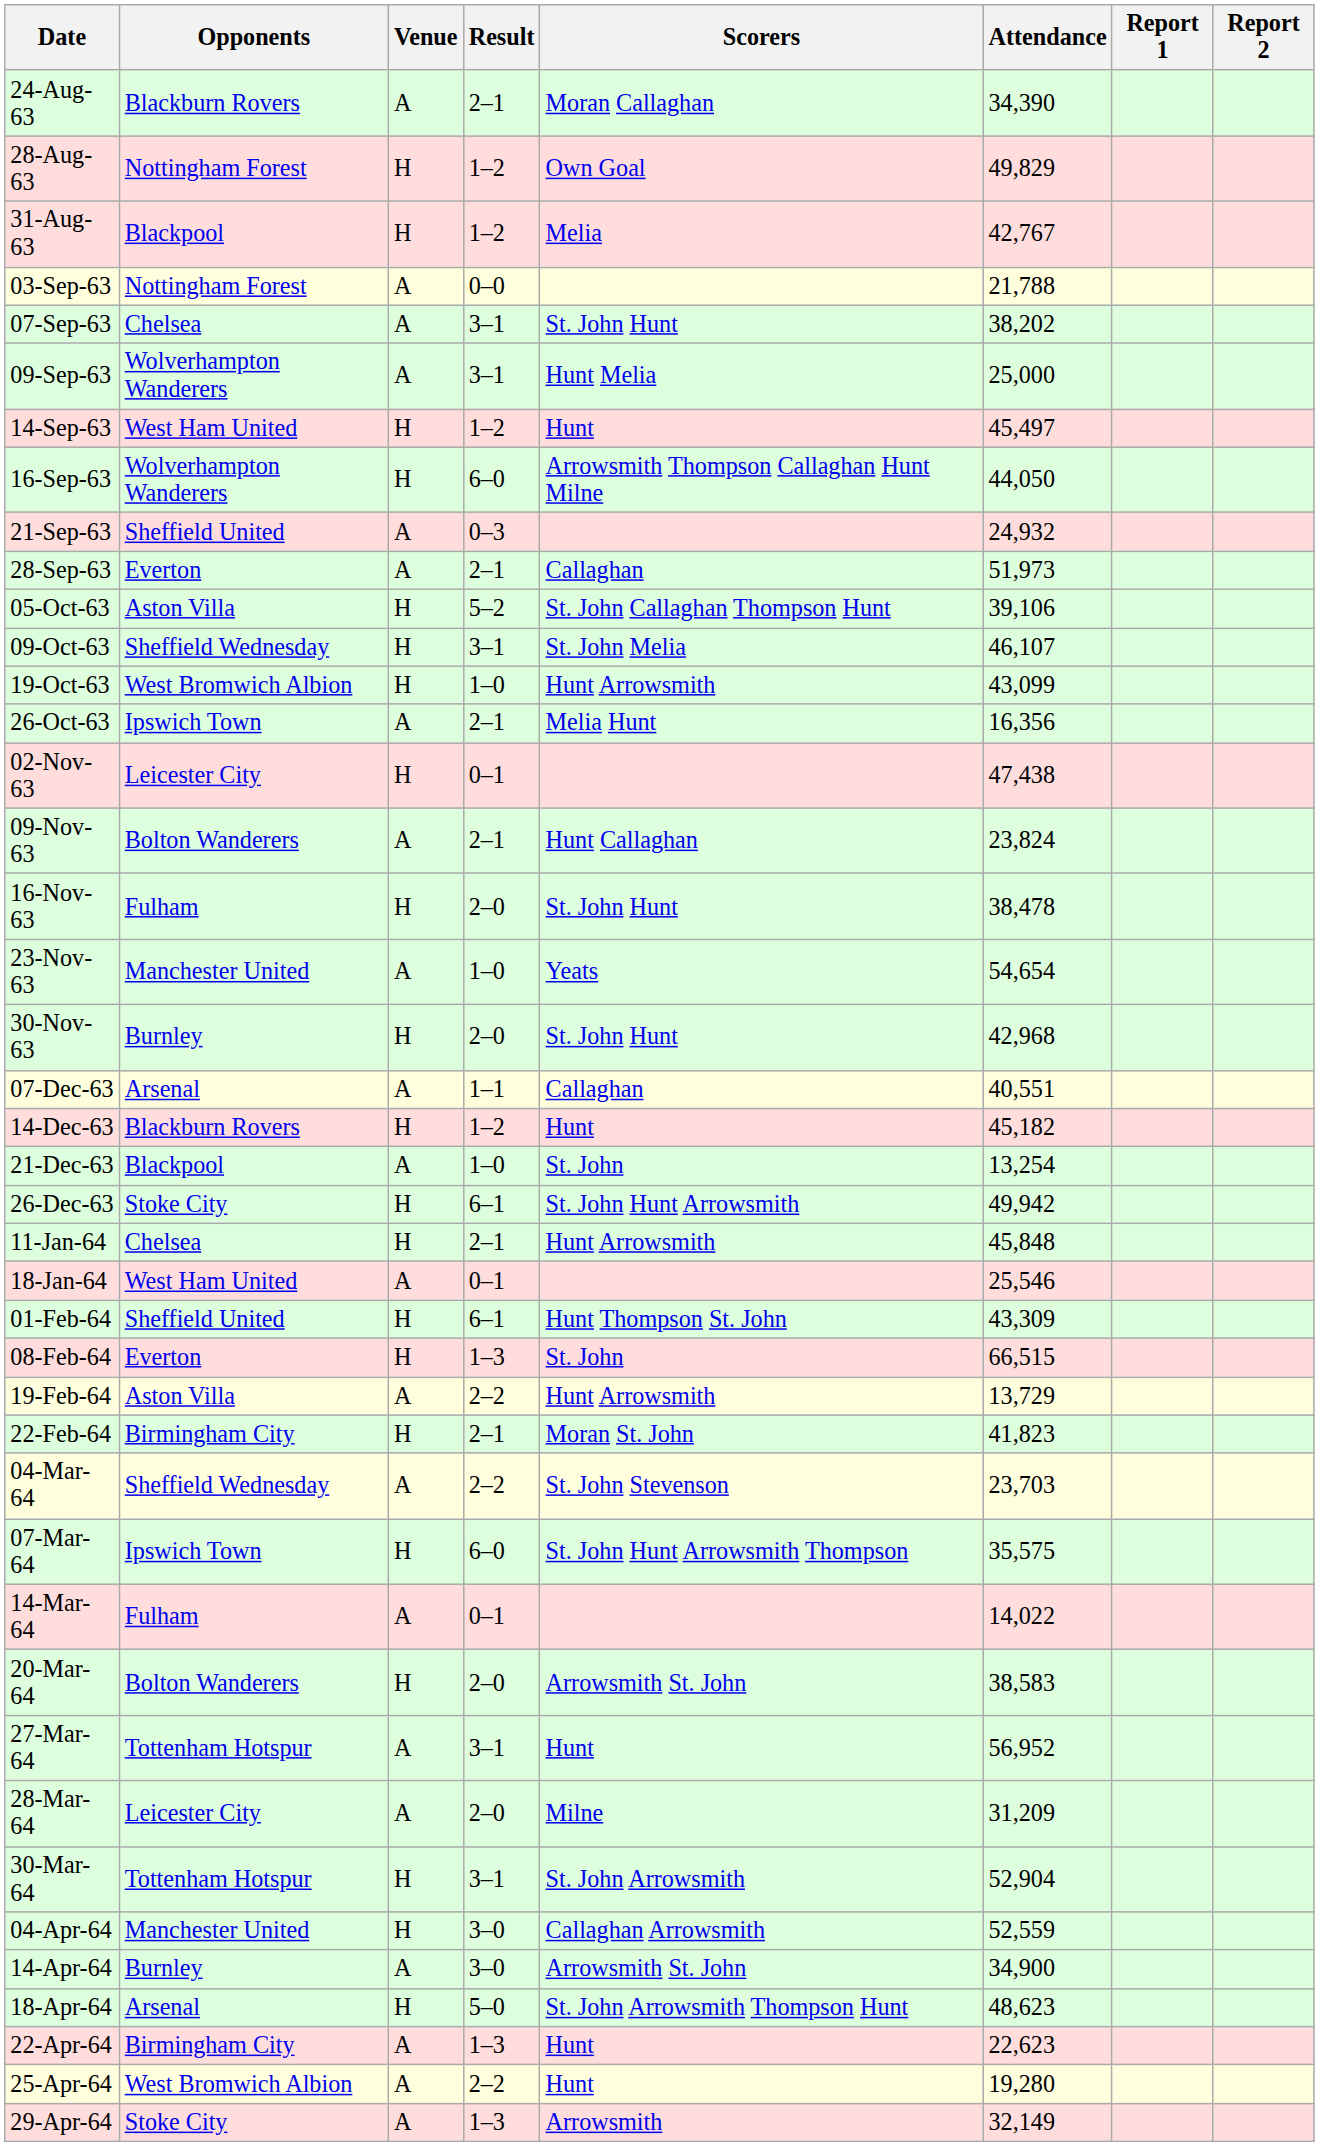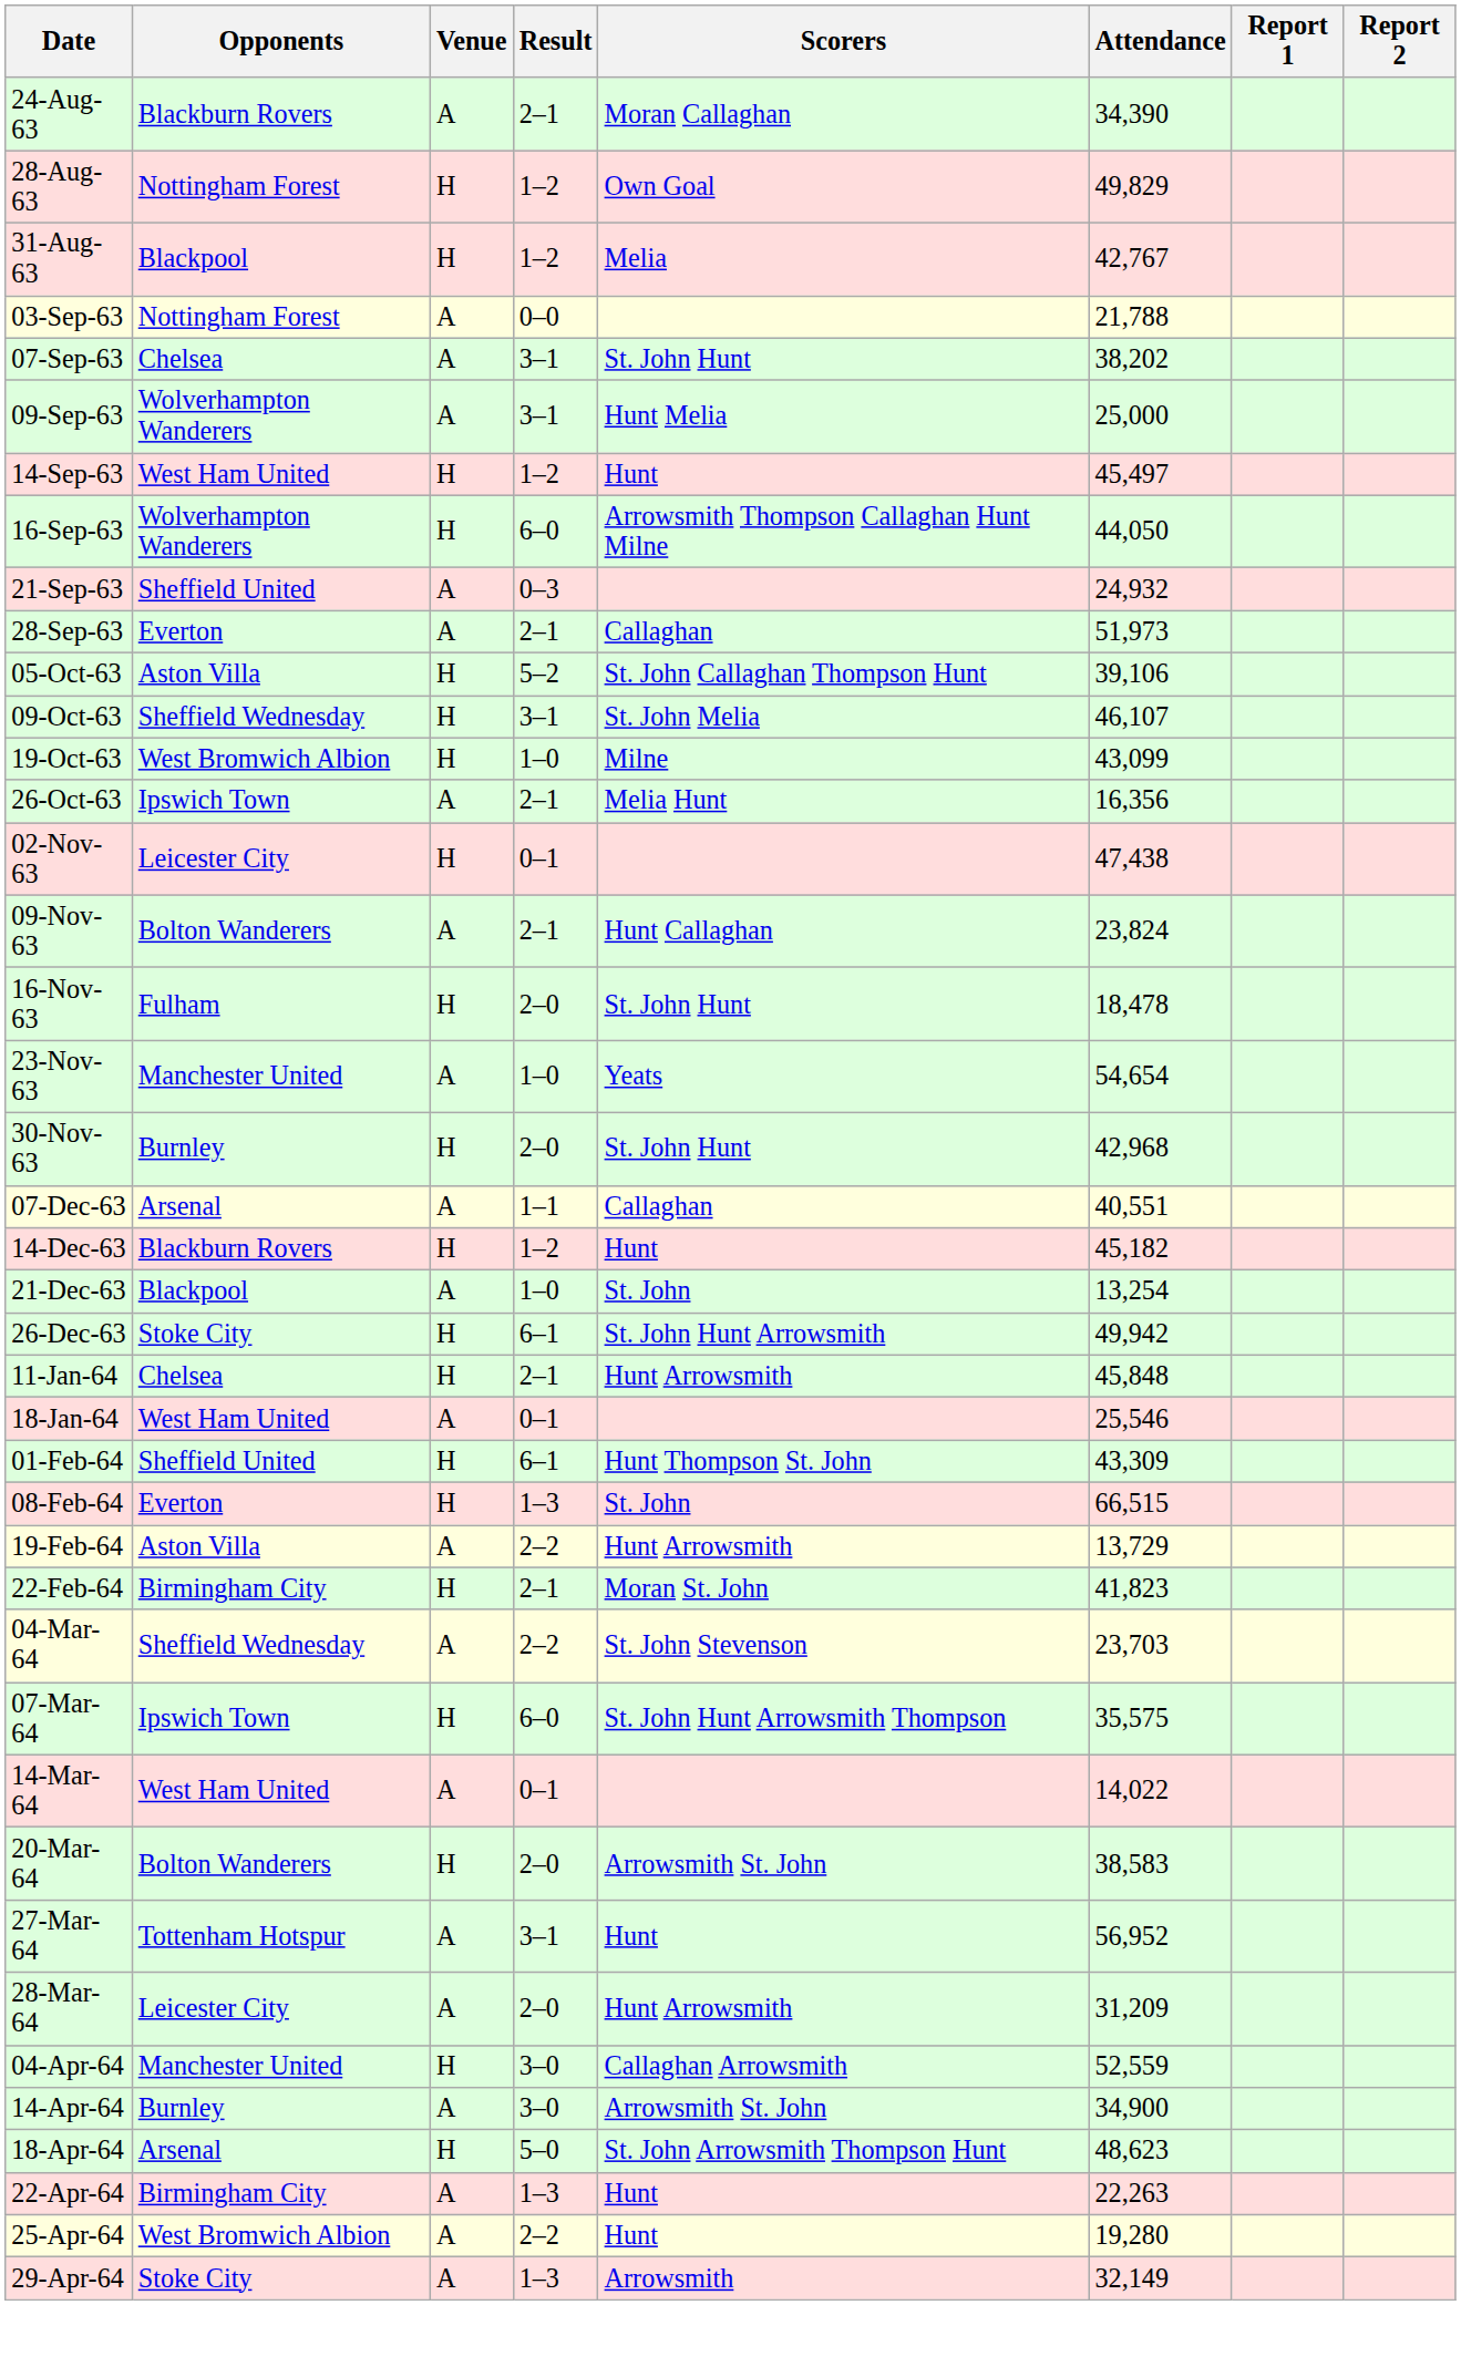 <table class=wikitable>
 <tr>
 <th>Date</th>
 <th>Opponents</th>
 <th>Venue</th>
 <th>Result</th>
 <th>Scorers</th>
 <th>Attendance</th>
 <th>Report 1</th>
 <th>Report 2</th>
 </tr>
 <tr bgcolor="#ddffdd">
 <td>24-Aug-63</td>
 <td><a href='#'>Blackburn Rovers</a></td>
 <td>A</td>
 <td>2–1</td>
 <td><a href='#'>Moran</a>  <a href='#'>Callaghan</a> </td>
 <td>34,390</td>
 <td></td>
 <td></td>
 </tr>
 <tr bgcolor="#ffdddd">
 <td>28-Aug-63</td>
 <td><a href='#'>Nottingham Forest</a></td>
 <td>H</td>
 <td>1–2</td>
 <td><a href='#'>Own Goal</a> </td>
 <td>49,829</td>
 <td></td>
 <td></td>
 </tr>
 <tr bgcolor="#ffdddd">
 <td>31-Aug-63</td>
 <td><a href='#'>Blackpool</a></td>
 <td>H</td>
 <td>1–2</td>
 <td><a href='#'>Melia</a> </td>
 <td>42,767</td>
 <td></td>
 <td></td>
 </tr>
 <tr bgcolor="#ffffdd">
 <td>03-Sep-63</td>
 <td><a href='#'>Nottingham Forest</a></td>
 <td>A</td>
 <td>0–0</td>
 <td></td>
 <td>21,788</td>
 <td></td>
 <td></td>
 </tr>
 <tr bgcolor="#ddffdd">
 <td>07-Sep-63</td>
 <td><a href='#'>Chelsea</a></td>
 <td>A</td>
 <td>3–1</td>
 <td><a href='#'>St. John</a>  <a href='#'>Hunt</a> </td>
 <td>38,202</td>
 <td></td>
 <td></td>
 </tr>
 <tr bgcolor="#ddffdd">
 <td>09-Sep-63</td>
 <td><a href='#'>Wolverhampton Wanderers</a></td>
 <td>A</td>
 <td>3–1</td>
 <td><a href='#'>Hunt</a>  <a href='#'>Melia</a> </td>
 <td>25,000</td>
 <td></td>
 <td></td>
 </tr>
 <tr bgcolor="#ffdddd">
 <td>14-Sep-63</td>
 <td><a href='#'>West Ham United</a></td>
 <td>H</td>
 <td>1–2</td>
 <td><a href='#'>Hunt</a> </td>
 <td>45,497</td>
 <td></td>
 <td></td>
 </tr>
 <tr bgcolor="#ddffdd">
 <td>16-Sep-63</td>
 <td><a href='#'>Wolverhampton Wanderers</a></td>
 <td>H</td>
 <td>6–0</td>
 <td><a href='#'>Arrowsmith</a>  <a href='#'>Thompson</a>  <a href='#'>Callaghan</a>  <a href='#'>Hunt</a>  <a href='#'>Milne</a> </td>
 <td>44,050</td>
 <td></td>
 <td></td>
 </tr>
 <tr bgcolor="#ffdddd">
 <td>21-Sep-63</td>
 <td><a href='#'>Sheffield United</a></td>
 <td>A</td>
 <td>0–3</td>
 <td></td>
 <td>24,932</td>
 <td></td>
 <td></td>
 </tr>
 <tr bgcolor="#ddffdd">
 <td>28-Sep-63</td>
 <td><a href='#'>Everton</a></td>
 <td>A</td>
 <td>2–1</td>
 <td><a href='#'>Callaghan</a> </td>
 <td>51,973</td>
 <td></td>
 <td></td>
 </tr>
 <tr bgcolor="#ddffdd">
 <td>05-Oct-63</td>
 <td><a href='#'>Aston Villa</a></td>
 <td>H</td>
 <td>5–2</td>
 <td><a href='#'>St. John</a>  <a href='#'>Callaghan</a>  <a href='#'>Thompson</a>  <a href='#'>Hunt</a> </td>
 <td>39,106</td>
 <td></td>
 <td></td>
 </tr>
 <tr bgcolor="#ddffdd">
 <td>09-Oct-63</td>
 <td><a href='#'>Sheffield Wednesday</a></td>
 <td>H</td>
 <td>3–1</td>
 <td><a href='#'>St. John</a>  <a href='#'>Melia</a> </td>
 <td>46,107</td>
 <td></td>
 <td></td>
 </tr>
 <tr bgcolor="#ddffdd">
 <td>19-Oct-63</td>
 <td><a href='#'>West Bromwich Albion</a></td>
 <td>H</td>
 <td>1–0</td>
-<td><a href='#'>Hunt</a>  <a href='#'>Arrowsmith</a> </td>
+<td><a href='#'>Milne</a> </td>
 <td>43,099</td>
 <td></td>
 <td></td>
 </tr>
 <tr bgcolor="#ddffdd">
 <td>26-Oct-63</td>
 <td><a href='#'>Ipswich Town</a></td>
 <td>A</td>
 <td>2–1</td>
 <td><a href='#'>Melia</a>  <a href='#'>Hunt</a> </td>
 <td>16,356</td>
 <td></td>
 <td></td>
 </tr>
 <tr bgcolor="#ffdddd">
 <td>02-Nov-63</td>
 <td><a href='#'>Leicester City</a></td>
 <td>H</td>
 <td>0–1</td>
 <td></td>
 <td>47,438</td>
 <td></td>
 <td></td>
 </tr>
 <tr bgcolor="#ddffdd">
 <td>09-Nov-63</td>
 <td><a href='#'>Bolton Wanderers</a></td>
 <td>A</td>
 <td>2–1</td>
 <td><a href='#'>Hunt</a>  <a href='#'>Callaghan</a> </td>
 <td>23,824</td>
 <td></td>
 <td></td>
 </tr>
 <tr bgcolor="#ddffdd">
 <td>16-Nov-63</td>
 <td><a href='#'>Fulham</a></td>
 <td>H</td>
 <td>2–0</td>
 <td><a href='#'>St. John</a>  <a href='#'>Hunt</a> </td>
-<td>38,478</td>
+<td>18,478</td>
 <td></td>
 <td></td>
 </tr>
 <tr bgcolor="#ddffdd">
 <td>23-Nov-63</td>
 <td><a href='#'>Manchester United</a></td>
 <td>A</td>
 <td>1–0</td>
 <td><a href='#'>Yeats</a> </td>
 <td>54,654</td>
 <td></td>
 <td></td>
 </tr>
 <tr bgcolor="#ddffdd">
 <td>30-Nov-63</td>
 <td><a href='#'>Burnley</a></td>
 <td>H</td>
 <td>2–0</td>
 <td><a href='#'>St. John</a>  <a href='#'>Hunt</a> </td>
 <td>42,968</td>
 <td></td>
 <td></td>
 </tr>
 <tr bgcolor="#ffffdd">
 <td>07-Dec-63</td>
 <td><a href='#'>Arsenal</a></td>
 <td>A</td>
 <td>1–1</td>
 <td><a href='#'>Callaghan</a> </td>
 <td>40,551</td>
 <td></td>
 <td></td>
 </tr>
 <tr bgcolor="#ffdddd">
 <td>14-Dec-63</td>
 <td><a href='#'>Blackburn Rovers</a></td>
 <td>H</td>
 <td>1–2</td>
 <td><a href='#'>Hunt</a> </td>
 <td>45,182</td>
 <td></td>
 <td></td>
 </tr>
 <tr bgcolor="#ddffdd">
 <td>21-Dec-63</td>
 <td><a href='#'>Blackpool</a></td>
 <td>A</td>
 <td>1–0</td>
 <td><a href='#'>St. John</a> </td>
 <td>13,254</td>
 <td></td>
 <td></td>
 </tr>
 <tr bgcolor="#ddffdd">
 <td>26-Dec-63</td>
 <td><a href='#'>Stoke City</a></td>
 <td>H</td>
 <td>6–1</td>
 <td><a href='#'>St. John</a>  <a href='#'>Hunt</a>  <a href='#'>Arrowsmith</a> </td>
 <td>49,942</td>
 <td></td>
 <td></td>
 </tr>
 <tr bgcolor="#ddffdd">
 <td>11-Jan-64</td>
 <td><a href='#'>Chelsea</a></td>
 <td>H</td>
 <td>2–1</td>
 <td><a href='#'>Hunt</a>  <a href='#'>Arrowsmith</a> </td>
 <td>45,848</td>
 <td></td>
 <td></td>
 </tr>
 <tr bgcolor="#ffdddd">
 <td>18-Jan-64</td>
 <td><a href='#'>West Ham United</a></td>
 <td>A</td>
 <td>0–1</td>
 <td></td>
 <td>25,546</td>
 <td></td>
 <td></td>
 </tr>
 <tr bgcolor="#ddffdd">
 <td>01-Feb-64</td>
 <td><a href='#'>Sheffield United</a></td>
 <td>H</td>
 <td>6–1</td>
 <td><a href='#'>Hunt</a>  <a href='#'>Thompson</a>  <a href='#'>St. John</a> </td>
 <td>43,309</td>
 <td></td>
 <td></td>
 </tr>
 <tr bgcolor="#ffdddd">
 <td>08-Feb-64</td>
 <td><a href='#'>Everton</a></td>
 <td>H</td>
 <td>1–3</td>
 <td><a href='#'>St. John</a> </td>
 <td>66,515</td>
 <td></td>
 <td></td>
 </tr>
 <tr bgcolor="#ffffdd">
 <td>19-Feb-64</td>
 <td><a href='#'>Aston Villa</a></td>
 <td>A</td>
 <td>2–2</td>
 <td><a href='#'>Hunt</a>  <a href='#'>Arrowsmith</a> </td>
 <td>13,729</td>
 <td></td>
 <td></td>
 </tr>
 <tr bgcolor="#ddffdd">
 <td>22-Feb-64</td>
 <td><a href='#'>Birmingham City</a></td>
 <td>H</td>
 <td>2–1</td>
 <td><a href='#'>Moran</a>  <a href='#'>St. John</a> </td>
 <td>41,823</td>
 <td></td>
 <td></td>
 </tr>
 <tr bgcolor="#ffffdd">
 <td>04-Mar-64</td>
 <td><a href='#'>Sheffield Wednesday</a></td>
 <td>A</td>
 <td>2–2</td>
 <td><a href='#'>St. John</a>  <a href='#'>Stevenson</a> </td>
 <td>23,703</td>
 <td></td>
 <td></td>
 </tr>
 <tr bgcolor="#ddffdd">
 <td>07-Mar-64</td>
 <td><a href='#'>Ipswich Town</a></td>
 <td>H</td>
 <td>6–0</td>
 <td><a href='#'>St. John</a>  <a href='#'>Hunt</a>  <a href='#'>Arrowsmith</a>  <a href='#'>Thompson</a> </td>
 <td>35,575</td>
 <td></td>
 <td></td>
 </tr>
 <tr bgcolor="#ffdddd">
 <td>14-Mar-64</td>
-<td><a href='#'>Fulham</a></td>
+<td><a href='#'>West Ham United</a></td>
 <td>A</td>
 <td>0–1</td>
 <td></td>
 <td>14,022</td>
 <td></td>
 <td></td>
 </tr>
 <tr bgcolor="#ddffdd">
 <td>20-Mar-64</td>
 <td><a href='#'>Bolton Wanderers</a></td>
 <td>H</td>
 <td>2–0</td>
 <td><a href='#'>Arrowsmith</a>  <a href='#'>St. John</a> </td>
 <td>38,583</td>
 <td></td>
 <td></td>
 </tr>
 <tr bgcolor="#ddffdd">
 <td>27-Mar-64</td>
 <td><a href='#'>Tottenham Hotspur</a></td>
 <td>A</td>
 <td>3–1</td>
 <td><a href='#'>Hunt</a> </td>
 <td>56,952</td>
 <td></td>
 <td></td>
 </tr>
 <tr bgcolor="#ddffdd">
 <td>28-Mar-64</td>
 <td><a href='#'>Leicester City</a></td>
 <td>A</td>
 <td>2–0</td>
-<td><a href='#'>Milne</a> </td>
+<td><a href='#'>Hunt</a>  <a href='#'>Arrowsmith</a> </td>
 <td>31,209</td>
-<td></td>
-<td></td>
-</tr>
-<tr bgcolor="#ddffdd">
-<td>30-Mar-64</td>
-<td><a href='#'>Tottenham Hotspur</a></td>
-<td>H</td>
-<td>3–1</td>
-<td><a href='#'>St. John</a>  <a href='#'>Arrowsmith</a> </td>
-<td>52,904</td>
 <td></td>
 <td></td>
 </tr>
 <tr bgcolor="#ddffdd">
 <td>04-Apr-64</td>
 <td><a href='#'>Manchester United</a></td>
 <td>H</td>
 <td>3–0</td>
 <td><a href='#'>Callaghan</a>  <a href='#'>Arrowsmith</a> </td>
 <td>52,559</td>
 <td></td>
 <td></td>
 </tr>
 <tr bgcolor="#ddffdd">
 <td>14-Apr-64</td>
 <td><a href='#'>Burnley</a></td>
 <td>A</td>
 <td>3–0</td>
 <td><a href='#'>Arrowsmith</a>  <a href='#'>St. John</a> </td>
 <td>34,900</td>
 <td></td>
 <td></td>
 </tr>
 <tr bgcolor="#ddffdd">
 <td>18-Apr-64</td>
 <td><a href='#'>Arsenal</a></td>
 <td>H</td>
 <td>5–0</td>
 <td><a href='#'>St. John</a>  <a href='#'>Arrowsmith</a>  <a href='#'>Thompson</a>  <a href='#'>Hunt</a> </td>
 <td>48,623</td>
 <td></td>
 <td></td>
 </tr>
 <tr bgcolor="#ffdddd">
 <td>22-Apr-64</td>
 <td><a href='#'>Birmingham City</a></td>
 <td>A</td>
 <td>1–3</td>
 <td><a href='#'>Hunt</a> </td>
-<td>22,623</td>
+<td>22,263</td>
 <td></td>
 <td></td>
 </tr>
 <tr bgcolor="#ffffdd">
 <td>25-Apr-64</td>
 <td><a href='#'>West Bromwich Albion</a></td>
 <td>A</td>
 <td>2–2</td>
 <td><a href='#'>Hunt</a> </td>
 <td>19,280</td>
 <td></td>
 <td></td>
 </tr>
 <tr bgcolor="#ffdddd">
 <td>29-Apr-64</td>
 <td><a href='#'>Stoke City</a></td>
 <td>A</td>
 <td>1–3</td>
 <td><a href='#'>Arrowsmith</a> </td>
 <td>32,149</td>
 <td></td>
 <td></td>
 </tr>
 </table>
